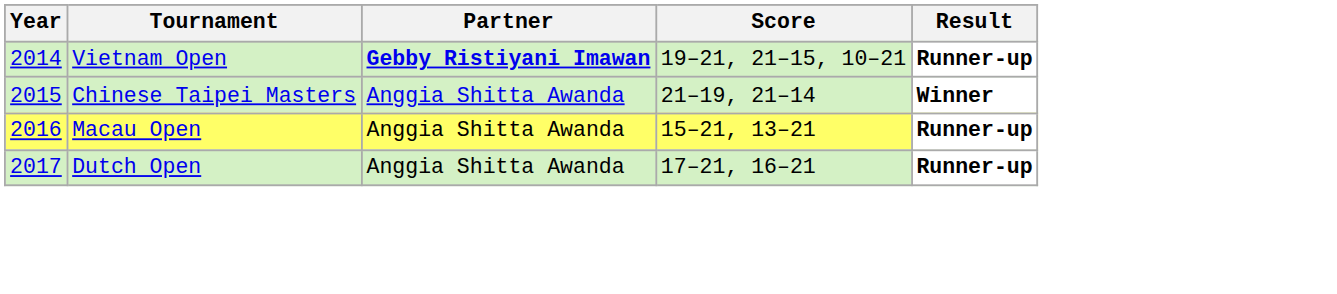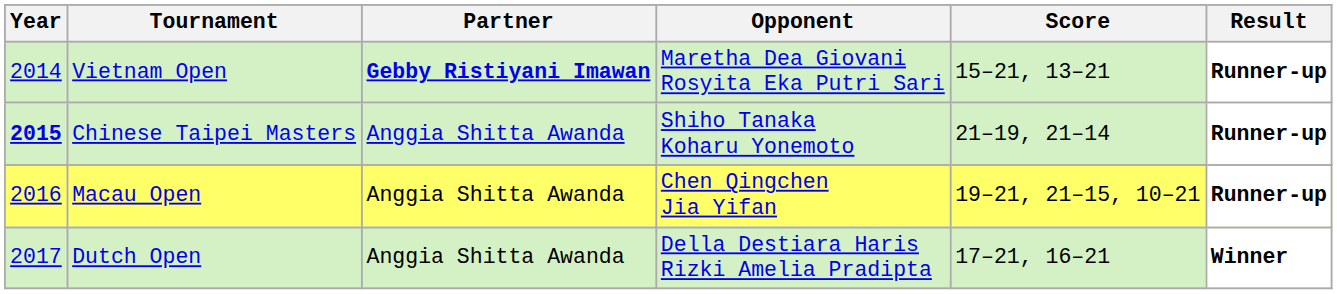 <table class="sortable wikitable" style="font-size: 90%">
 <tr>
 <th>Year</th>
 <th>Tournament</th>
 <th>Partner</th>
+<th>Opponent</th>
 <th>Score</th>
 <th>Result</th>
 </tr>
 <tr style="background:#D4F1C5">
 <td align="center"><a href='#'>2014</a></td>
 <td align="left"><a href='#'>Vietnam Open</a></td>
 <td align="left"><strong> <a href='#'>Gebby Ristiyani Imawan</a></strong></td>
-<td align="left">19–21, 21–15, 10–21</td>
+<td align="left"> <a href='#'>Maretha Dea Giovani</a> <br>  <a href='#'>Rosyita Eka Putri Sari</a></td>
+<td align="left">15–21, 13–21</td>
 <td style="text-align:left; background:white"> <strong>Runner-up</strong></td>
 </tr>
 <tr style="background:#D4F1C5">
-<td align="center"><a href='#'>2015</a></td>
+<td align="center"><strong><a href='#'>2015</a></strong></td>
 <td align="left"><a href='#'>Chinese Taipei Masters</a></td>
 <td align="left"> <a href='#'>Anggia Shitta Awanda</a></td>
+<td align="left"> <a href='#'>Shiho Tanaka</a> <br>  <a href='#'>Koharu Yonemoto</a></td>
 <td align="left">21–19, 21–14</td>
-<td style="text-align:left; background:white"> <strong>Winner</strong></td>
+<td style="text-align:left; background:white"> <strong>Runner-up</strong></td>
 </tr>
 <tr style="background:#FFFF67">
 <td align="center"><a href='#'>2016</a></td>
 <td align="left"><a href='#'>Macau Open</a></td>
 <td align="left"> Anggia Shitta Awanda</td>
-<td align="left">15–21, 13–21</td>
+<td align="left"> <a href='#'>Chen Qingchen</a> <br>  <a href='#'>Jia Yifan</a></td>
+<td align="left">19–21, 21–15, 10–21</td>
 <td style="text-align:left; background:white"> <strong>Runner-up</strong></td>
 </tr>
 <tr style="background:#D4F1C5">
 <td align="center"><a href='#'>2017</a></td>
 <td align="left"><a href='#'>Dutch Open</a></td>
 <td align="left"> Anggia Shitta Awanda</td>
+<td align="left"> <a href='#'>Della Destiara Haris</a> <br>  <a href='#'>Rizki Amelia Pradipta</a></td>
 <td align="left">17–21, 16–21</td>
-<td style="text-align:left; background:white"> <strong>Runner-up</strong></td>
+<td style="text-align:left; background:white"> <strong>Winner</strong></td>
 </tr>
 </table>
